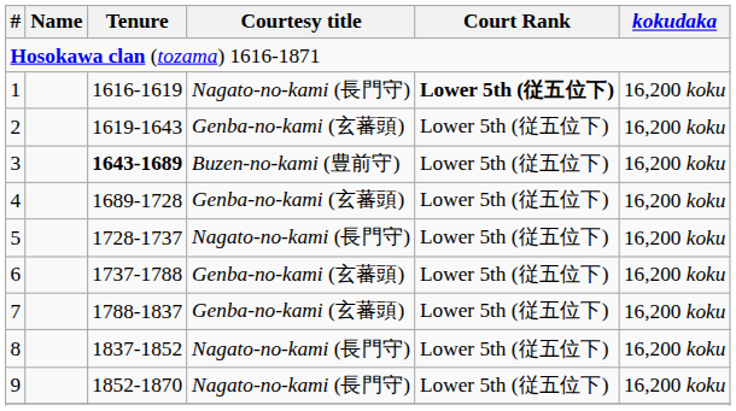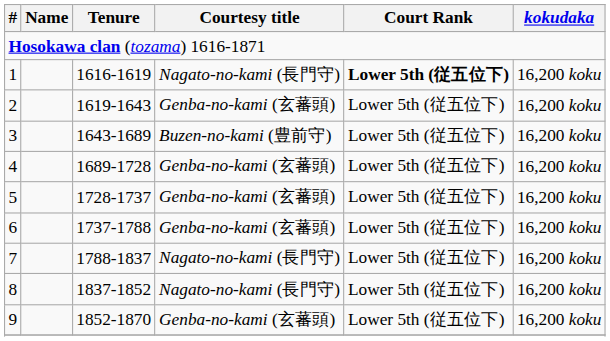 <table class=wikitable>
 <tr>
 <th>#</th>
 <th>Name</th>
 <th>Tenure</th>
 <th>Courtesy title</th>
 <th>Court Rank</th>
 <th><em><a href='#'>kokudaka</a></em></th>
 </tr>
 <tr>
 <td colspan=6> <strong><a href='#'>Hosokawa clan</a></strong> (<em><a href='#'>tozama</a></em>) 1616-1871</td>
 </tr>
 <tr>
 <td>1</td>
 <td></td>
 <td>1616-1619</td>
 <td><em>Nagato-no-kami</em> (長門守)</td>
 <td><strong>Lower 5th  (従五位下)</strong></td>
 <td>16,200 <em>koku</em></td>
 </tr>
 <tr>
 <td>2</td>
 <td></td>
 <td>1619-1643</td>
 <td><em>Genba-no-kami</em> (玄蕃頭)</td>
 <td>Lower 5th  (従五位下)</td>
 <td>16,200 <em>koku</em></td>
 </tr>
 <tr>
 <td>3</td>
 <td></td>
-<td><strong>1643-1689</strong></td>
+<td>1643-1689</td>
 <td><em>Buzen-no-kami</em> (豊前守)</td>
 <td>Lower 5th  (従五位下)</td>
 <td>16,200 <em>koku</em></td>
 </tr>
 <tr>
 <td>4</td>
 <td></td>
 <td>1689-1728</td>
 <td><em>Genba-no-kami</em> (玄蕃頭)</td>
 <td>Lower 5th  (従五位下)</td>
 <td>16,200 <em>koku</em></td>
 </tr>
 <tr>
 <td>5</td>
 <td></td>
 <td>1728-1737</td>
-<td><em>Nagato-no-kami</em> (長門守)</td>
+<td><em>Genba-no-kami</em> (玄蕃頭)</td>
 <td>Lower 5th  (従五位下)</td>
 <td>16,200 <em>koku</em></td>
 </tr>
 <tr>
 <td>6</td>
 <td></td>
 <td>1737-1788</td>
 <td><em>Genba-no-kami</em> (玄蕃頭)</td>
 <td>Lower 5th  (従五位下)</td>
 <td>16,200 <em>koku</em></td>
 </tr>
 <tr>
 <td>7</td>
 <td></td>
 <td>1788-1837</td>
-<td><em>Genba-no-kami</em> (玄蕃頭)</td>
+<td><em>Nagato-no-kami</em> (長門守)</td>
 <td>Lower 5th  (従五位下)</td>
 <td>16,200 <em>koku</em></td>
 </tr>
 <tr>
 <td>8</td>
 <td></td>
 <td>1837-1852</td>
 <td><em>Nagato-no-kami</em> (長門守)</td>
 <td>Lower 5th  (従五位下)</td>
 <td>16,200 <em>koku</em></td>
 </tr>
 <tr>
 <td>9</td>
 <td></td>
 <td>1852-1870</td>
-<td><em>Nagato-no-kami</em> (長門守)</td>
+<td><em>Genba-no-kami</em> (玄蕃頭)</td>
 <td>Lower 5th  (従五位下)</td>
 <td>16,200 <em>koku</em></td>
 </tr>
 <tr>
 </tr>
 <tr>
 </tr>
 </table>
